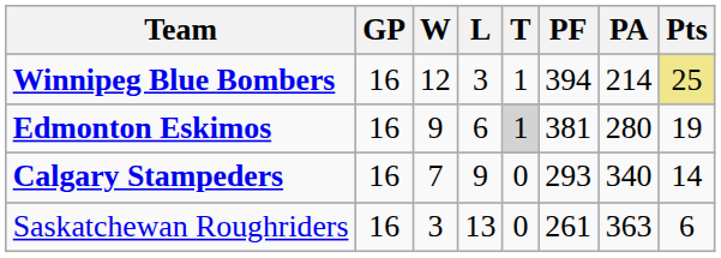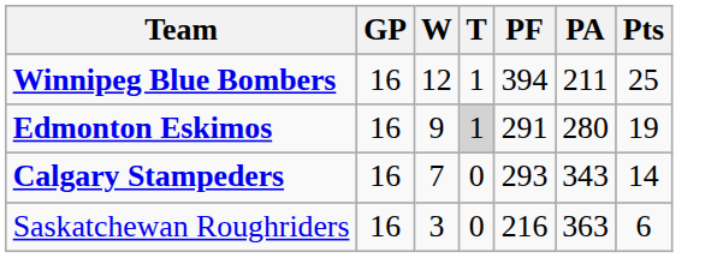 <table class="wikitable">
 <tr>
 <th>Team</th>
 <th>GP</th>
 <th>W</th>
-<th>L</th>
 <th>T</th>
 <th>PF</th>
 <th>PA</th>
 <th>Pts</th>
 </tr>
 <tr align="center">
 <td align="left"><strong><a href='#'>Winnipeg Blue Bombers</a></strong></td>
 <td>16</td>
 <td>12</td>
-<td>3</td>
 <td>1</td>
 <td>394</td>
-<td>214</td>
-<td style="background: khaki;">25</td>
+<td>211</td>
+<td>25</td>
 </tr>
 <tr align="center">
 <td align="left"><strong><a href='#'>Edmonton Eskimos</a></strong></td>
 <td>16</td>
 <td>9</td>
-<td>6</td>
 <td style="background: lightgrey;">1</td>
-<td>381</td>
+<td>291</td>
 <td>280</td>
 <td>19</td>
 </tr>
 <tr align="center">
 <td align="left"><strong><a href='#'>Calgary Stampeders</a></strong></td>
 <td>16</td>
 <td>7</td>
-<td>9</td>
 <td>0</td>
 <td>293</td>
-<td>340</td>
+<td>343</td>
 <td>14</td>
 </tr>
 <tr align="center">
 <td align="left"><a href='#'>Saskatchewan Roughriders</a></td>
 <td>16</td>
 <td>3</td>
-<td>13</td>
 <td>0</td>
-<td>261</td>
+<td>216</td>
 <td>363</td>
 <td>6</td>
 </tr>
 </table>
